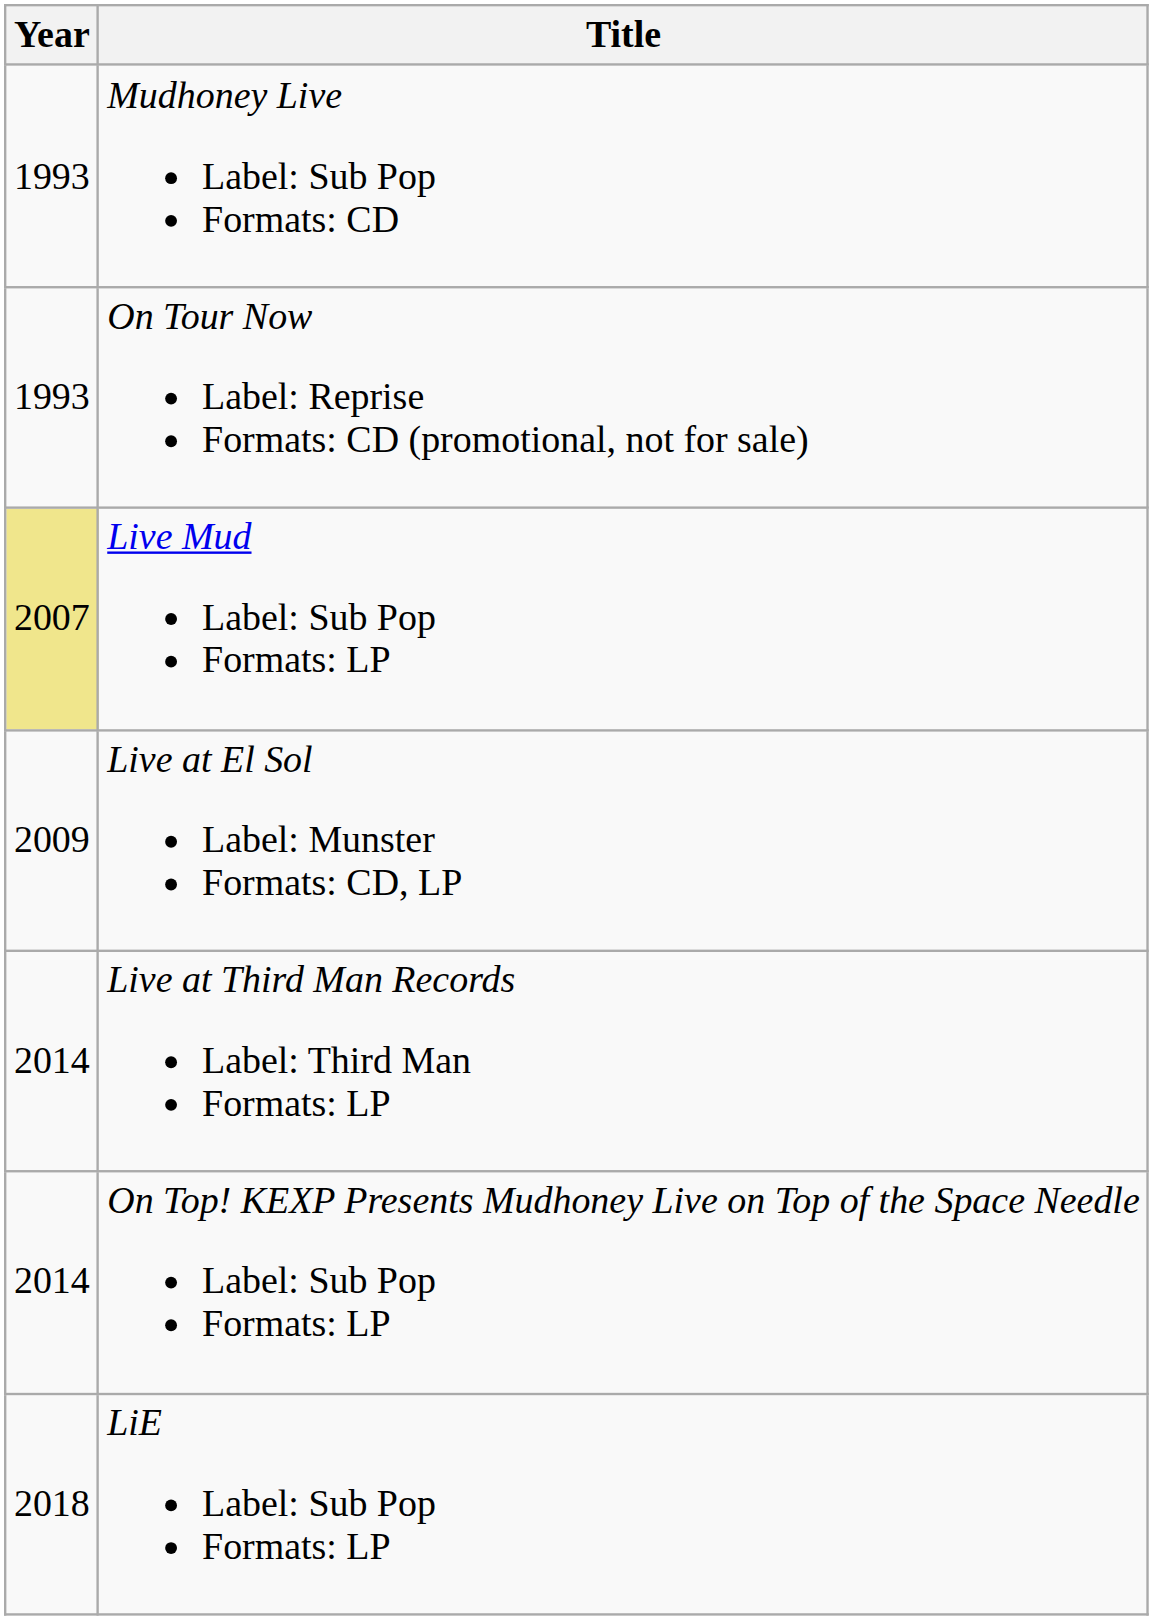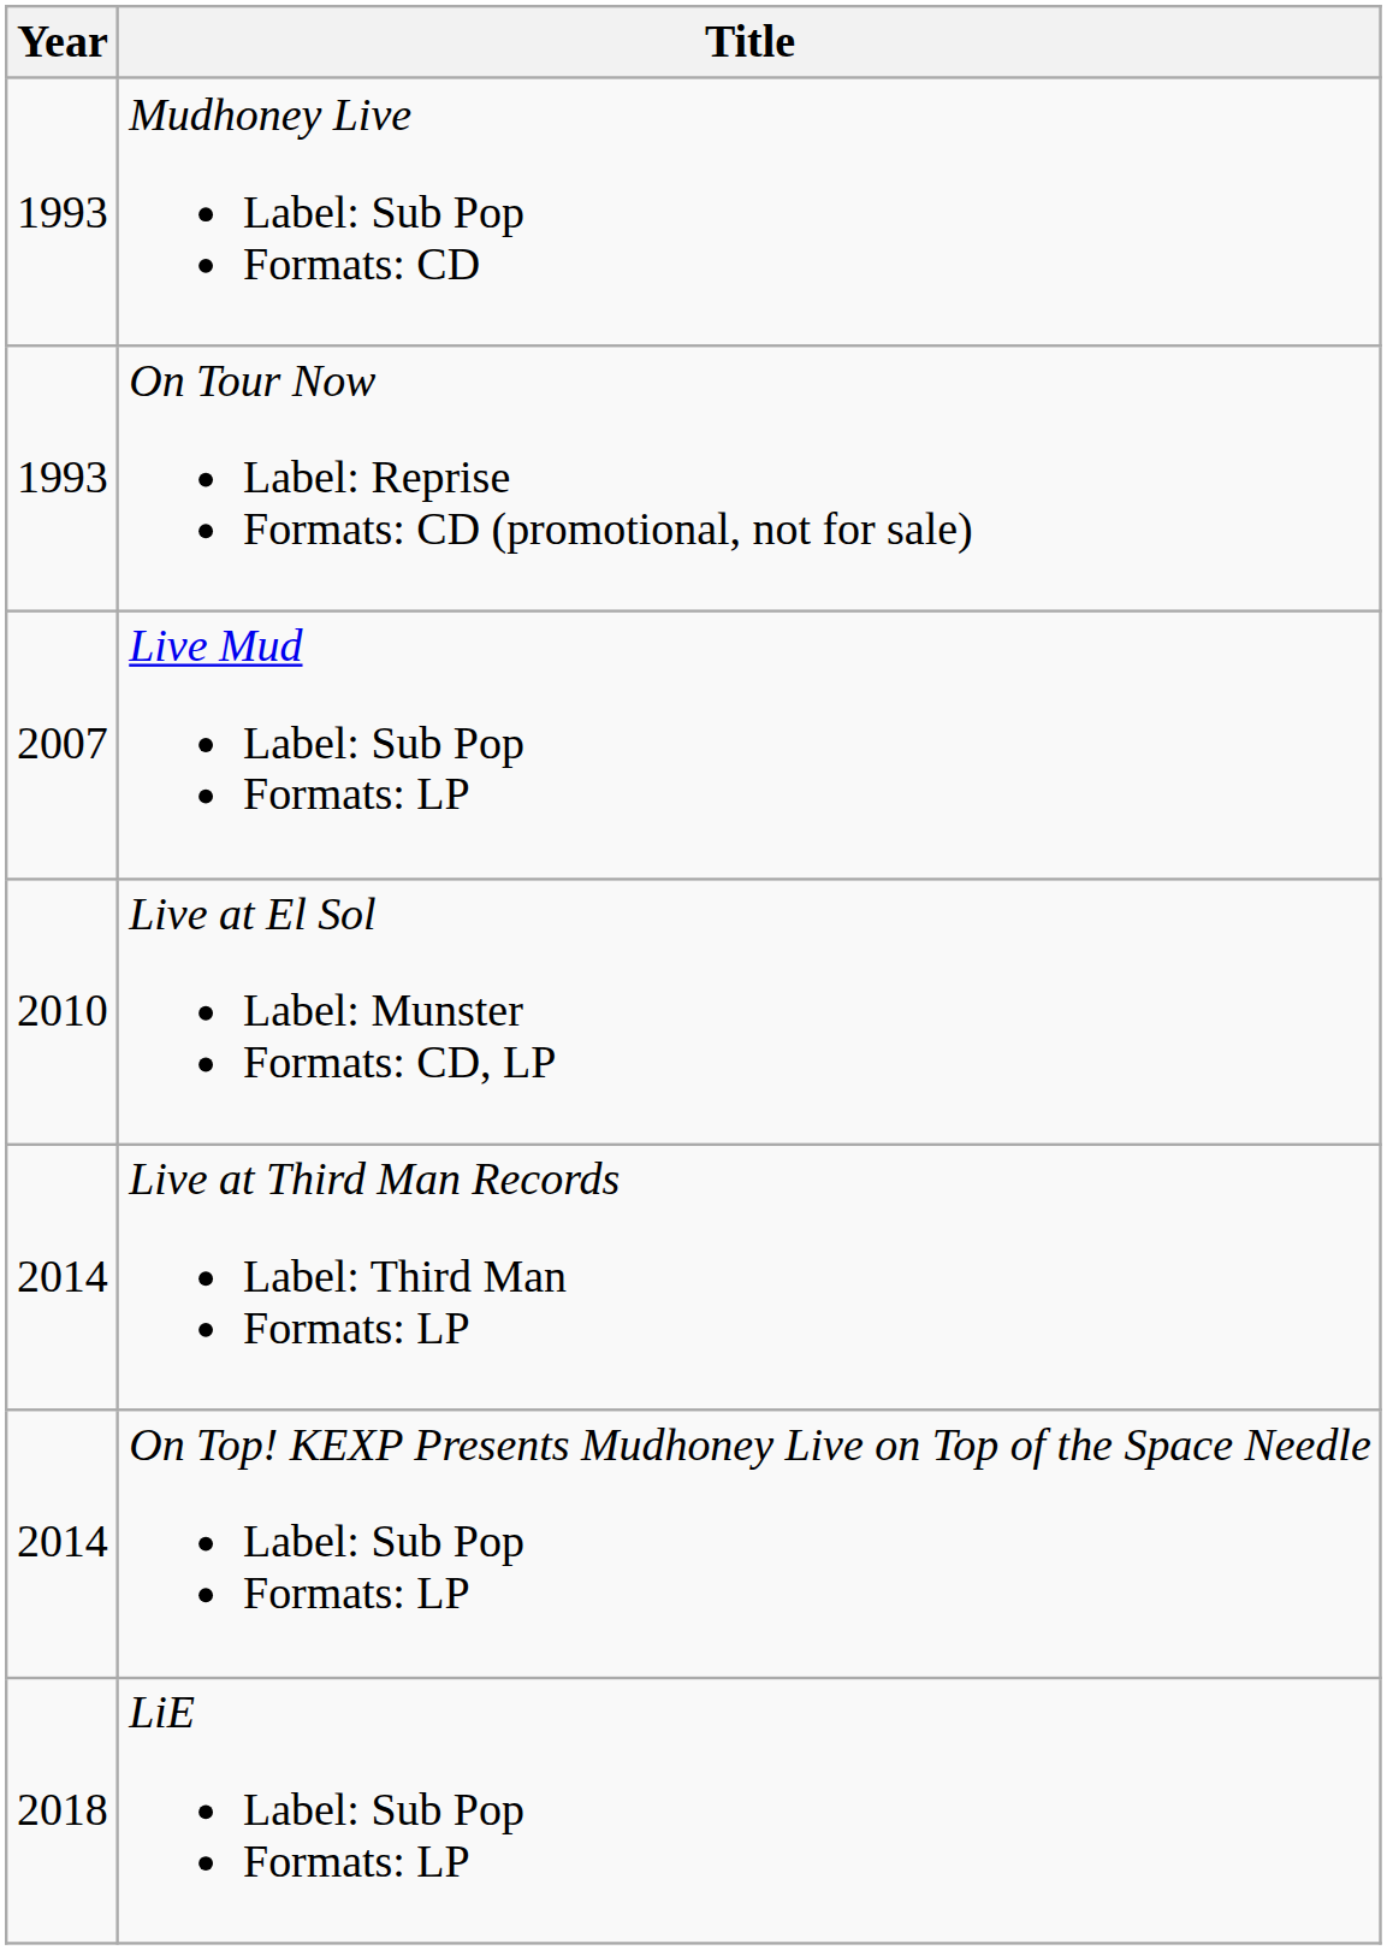 <table class="wikitable">
 <tr>
 <th>Year</th>
 <th>Title</th>
 </tr>
 <tr>
 <td>1993</td>
 <td><em>Mudhoney Live</em><br><ul><li>Label: Sub Pop</li><li>Formats: CD</li></ul></td>
 </tr>
 <tr>
 <td>1993</td>
 <td><em>On Tour Now</em><br><ul><li>Label: Reprise</li><li>Formats: CD (promotional, not for sale)</li></ul></td>
 </tr>
 <tr>
-<td style="background: khaki;">2007</td>
+<td>2007</td>
 <td><em><a href='#'>Live Mud</a></em><br><ul><li>Label: Sub Pop</li><li>Formats: LP</li></ul></td>
 </tr>
 <tr>
-<td>2009</td>
+<td>2010</td>
 <td><em>Live at El Sol</em><br><ul><li>Label: Munster</li><li>Formats: CD, LP</li></ul></td>
 </tr>
 <tr>
 <td>2014</td>
 <td><em>Live at Third Man Records</em><br><ul><li>Label: Third Man</li><li>Formats: LP</li></ul></td>
 </tr>
 <tr>
 <td>2014</td>
 <td><em>On Top! KEXP Presents Mudhoney Live on Top of the Space Needle</em><br><ul><li>Label: Sub Pop</li><li>Formats: LP</li></ul></td>
 </tr>
 <tr>
 <td>2018</td>
 <td><em>LiE</em><br><ul><li>Label: Sub Pop</li><li>Formats: LP</li></ul></td>
 </tr>
 </table>
